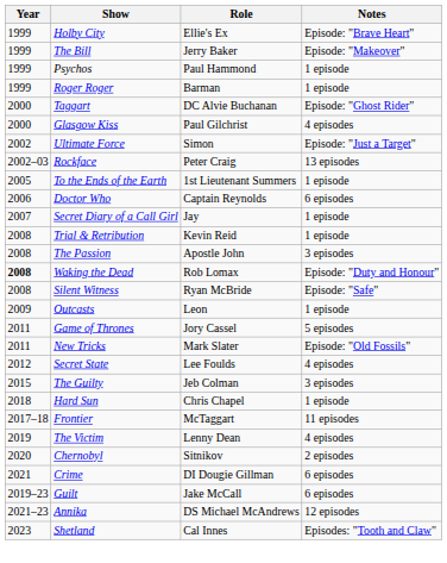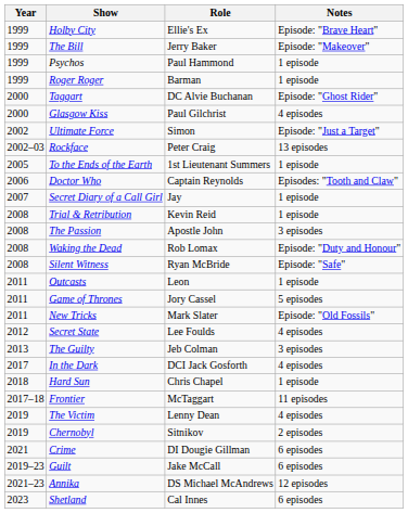 <table class="wikitable">
 <tr>
 <th>Year</th>
 <th>Show</th>
 <th>Role</th>
 <th>Notes</th>
 </tr>
 <tr>
 <td>1999</td>
 <td><em><a href='#'>Holby City</a></em></td>
 <td>Ellie's Ex</td>
 <td>Episode: "<a href='#'>Brave Heart</a>"</td>
 </tr>
 <tr>
 <td>1999</td>
 <td><em><a href='#'>The Bill</a></em></td>
 <td>Jerry Baker</td>
 <td>Episode: "<a href='#'>Makeover</a>"</td>
 </tr>
 <tr>
 <td>1999</td>
 <td><em>Psychos</em></td>
 <td>Paul Hammond</td>
 <td>1 episode</td>
 </tr>
 <tr>
 <td>1999</td>
 <td><em><a href='#'>Roger Roger</a></em></td>
 <td>Barman</td>
 <td>1 episode</td>
 </tr>
 <tr>
 <td>2000</td>
 <td><em><a href='#'>Taggart</a></em></td>
 <td>DC Alvie Buchanan</td>
 <td>Episode: "<a href='#'>Ghost Rider</a>"</td>
 </tr>
 <tr>
 <td>2000</td>
 <td><em><a href='#'>Glasgow Kiss</a></em></td>
 <td>Paul Gilchrist</td>
 <td>4 episodes</td>
 </tr>
 <tr>
 <td>2002</td>
 <td><em><a href='#'>Ultimate Force</a></em></td>
 <td>Simon</td>
 <td>Episode: "<a href='#'>Just a Target</a>"</td>
 </tr>
 <tr>
 <td>2002–03</td>
 <td><em><a href='#'>Rockface</a></em></td>
 <td>Peter Craig</td>
 <td>13 episodes</td>
 </tr>
 <tr>
 <td>2005</td>
 <td><em><a href='#'>To the Ends of the Earth</a></em></td>
 <td>1st Lieutenant Summers</td>
 <td>1 episode</td>
 </tr>
 <tr>
 <td>2006</td>
 <td><em><a href='#'>Doctor Who</a></em></td>
 <td>Captain Reynolds</td>
-<td>6 episodes</td>
+<td>Episodes: "<a href='#'>Tooth and Claw</a>"</td>
 </tr>
 <tr>
 <td>2007</td>
 <td><em><a href='#'>Secret Diary of a Call Girl</a></em></td>
 <td>Jay</td>
 <td>1 episode</td>
 </tr>
 <tr>
 <td>2008</td>
 <td><em><a href='#'>Trial & Retribution</a></em></td>
 <td>Kevin Reid</td>
 <td>1 episode</td>
 </tr>
 <tr>
 <td>2008</td>
 <td><em><a href='#'>The Passion</a></em></td>
 <td>Apostle John</td>
 <td>3 episodes</td>
 </tr>
 <tr>
-<td><strong>2008</strong></td>
+<td>2008</td>
 <td><em><a href='#'>Waking the Dead</a></em></td>
 <td>Rob Lomax</td>
 <td>Episode: "<a href='#'>Duty and Honour</a>"</td>
 </tr>
 <tr>
 <td>2008</td>
 <td><em><a href='#'>Silent Witness</a></em></td>
 <td>Ryan McBride</td>
 <td>Episode: "<a href='#'>Safe</a>"</td>
 </tr>
 <tr>
-<td>2009</td>
+<td>2011</td>
 <td><em><a href='#'>Outcasts</a></em></td>
 <td>Leon</td>
 <td>1 episode</td>
 </tr>
 <tr>
 <td>2011</td>
 <td><em><a href='#'>Game of Thrones</a></em></td>
 <td>Jory Cassel</td>
 <td>5 episodes</td>
 </tr>
 <tr>
 <td>2011</td>
 <td><em><a href='#'>New Tricks</a></em></td>
 <td>Mark Slater</td>
 <td>Episode: "<a href='#'>Old Fossils</a>"</td>
 </tr>
 <tr>
 <td>2012</td>
 <td><em><a href='#'>Secret State</a></em></td>
 <td>Lee Foulds</td>
 <td>4 episodes</td>
 </tr>
 <tr>
-<td>2015</td>
+<td>2013</td>
 <td><em><a href='#'>The Guilty</a></em></td>
 <td>Jeb Colman</td>
 <td>3 episodes</td>
+</tr>
+<tr>
+<td>2017</td>
+<td><em><a href='#'>In the Dark</a></em></td>
+<td>DCI Jack Gosforth</td>
+<td>4 episodes</td>
 </tr>
 <tr>
 <td>2018</td>
 <td><em><a href='#'>Hard Sun</a></em></td>
 <td>Chris Chapel</td>
 <td>1 episode</td>
 </tr>
 <tr>
 <td>2017–18</td>
 <td><em><a href='#'>Frontier</a></em></td>
 <td>McTaggart</td>
 <td>11 episodes</td>
 </tr>
 <tr>
 <td>2019</td>
 <td><em><a href='#'>The Victim</a></em></td>
 <td>Lenny Dean</td>
 <td>4 episodes</td>
 </tr>
 <tr>
-<td>2020</td>
+<td>2019</td>
 <td><em><a href='#'>Chernobyl</a></em></td>
 <td>Sitnikov</td>
 <td>2 episodes</td>
 </tr>
 <tr>
 <td>2021</td>
 <td><em><a href='#'>Crime</a></em></td>
 <td>DI Dougie Gillman</td>
 <td>6 episodes</td>
 </tr>
 <tr>
 <td>2019–23</td>
 <td><em><a href='#'>Guilt</a></em></td>
 <td>Jake McCall</td>
 <td>6 episodes</td>
 </tr>
 <tr>
 <td>2021–23</td>
 <td><a href='#'><em>Annika</em></a></td>
 <td>DS Michael McAndrews</td>
 <td>12 episodes</td>
 </tr>
 <tr>
 <td>2023</td>
 <td><a href='#'><em>Shetland</em></a></td>
 <td>Cal Innes</td>
-<td>Episodes: "<a href='#'>Tooth and Claw</a>"</td>
+<td>6 episodes</td>
 </tr>
 </table>
